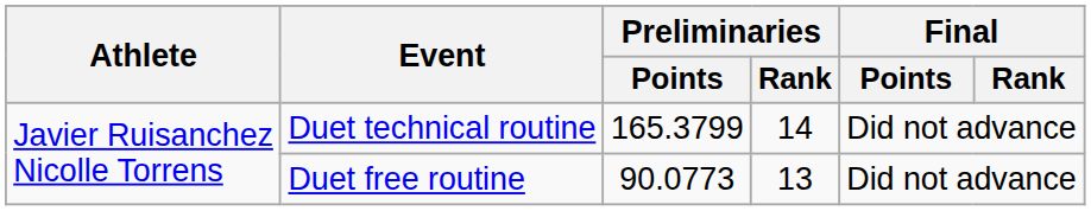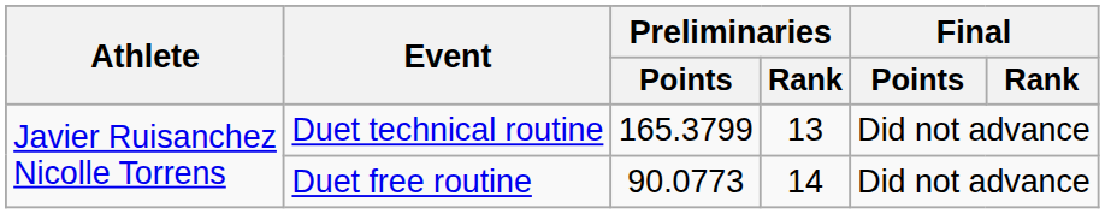 <table class="wikitable" style="text-align:center; font-size:90%;">
 <tr>
 <th rowspan="2">Athlete</th>
 <th rowspan="2">Event</th>
 <th colspan="2">Preliminaries</th>
 <th colspan="2">Final</th>
 </tr>
 <tr style="font-size:95%">
 <th>Points</th>
 <th>Rank</th>
 <th>Points</th>
 <th>Rank</th>
 </tr>
 <tr>
 <td align=left rowspan=2><a href='#'>Javier Ruisanchez</a><br> <a href='#'>Nicolle Torrens</a></td>
 <td align=left><a href='#'>Duet technical routine</a></td>
 <td>165.3799</td>
-<td>14</td>
+<td>13</td>
 <td colspan=2>Did not advance</td>
 </tr>
 <tr>
 <td align=left><a href='#'>Duet free routine</a></td>
 <td>90.0773</td>
-<td>13</td>
+<td>14</td>
 <td colspan=2>Did not advance</td>
 </tr>
 </table>
